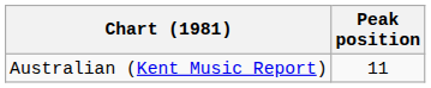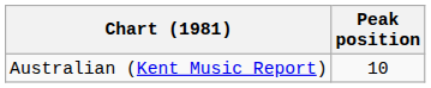 <table class="wikitable">
 <tr>
 <th>Chart (1981)</th>
 <th>Peak<br>position</th>
 </tr>
 <tr>
 <td>Australian (<a href='#'>Kent Music Report</a>)</td>
-<td align="center">11</td>
+<td align="center">10</td>
 </tr>
 </table>
